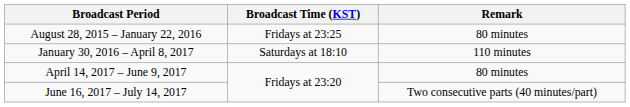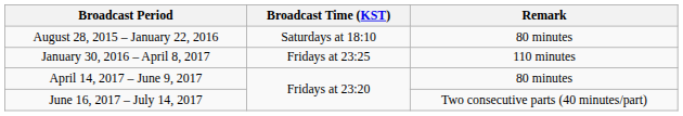 <table class="wikitable" style="text-align:center; font-size:90%; width:60%;">
 <tr>
 <th>Broadcast Period</th>
 <th>Broadcast Time (<a href='#'>KST</a>)</th>
 <th>Remark</th>
 </tr>
 <tr>
 <td>August 28, 2015 – January 22, 2016</td>
-<td>Fridays at 23:25</td>
+<td>Saturdays at 18:10</td>
 <td>80 minutes</td>
 </tr>
 <tr>
 <td>January 30, 2016 – April 8, 2017</td>
-<td>Saturdays at 18:10</td>
+<td>Fridays at 23:25</td>
 <td>110 minutes</td>
 </tr>
 <tr>
 <td>April 14, 2017 – June 9, 2017</td>
 <td rowspan=3>Fridays at 23:20</td>
 <td>80 minutes</td>
 </tr>
 <tr>
 <td>June 16, 2017 – July 14, 2017</td>
 <td>Two consecutive parts (40 minutes/part)</td>
 </tr>
 </table>
